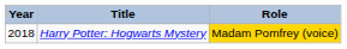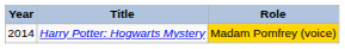 <table class="wikitable">
 <tr>
 <th style="background:#B0C4DE;">Year</th>
 <th style="background:#B0C4DE;">Title</th>
 <th style="background:#B0C4DE;">Role</th>
 </tr>
 <tr>
-<td>2018</td>
+<td>2014</td>
 <td><em><a href='#'>Harry Potter: Hogwarts Mystery</a></em></td>
 <td style="background: gold;">Madam Pomfrey (voice)</td>
 </tr>
 </table>
